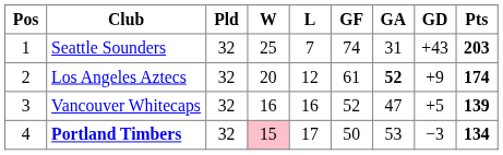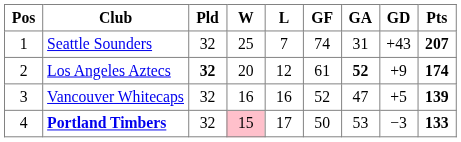 <table class="toccolours" border="1" cellpadding="4" cellspacing="0" style="text-align:center; border-collapse: collapse; margin:0;">
 <tr>
 <th width=30>Pos</th>
 <th>Club</th>
 <th width=30>Pld</th>
 <th width=30>W</th>
 <th width=30>L</th>
 <th width=30>GF</th>
 <th width=30>GA</th>
 <th width=30>GD</th>
 <th width=30>Pts</th>
 </tr>
 <tr>
 <td>1</td>
 <td align=left><a href='#'>Seattle Sounders</a></td>
 <td>32</td>
 <td>25</td>
 <td>7</td>
 <td>74</td>
 <td>31</td>
 <td>+43</td>
-<td><strong>203</strong></td>
+<td><strong>207</strong></td>
 </tr>
 <tr>
 <td>2</td>
 <td align=left><a href='#'>Los Angeles Aztecs</a></td>
-<td>32</td>
+<td><strong>32</strong></td>
 <td>20</td>
 <td>12</td>
 <td>61</td>
 <td><strong>52</strong></td>
 <td>+9</td>
 <td><strong>174</strong></td>
 </tr>
 <tr>
 <td>3</td>
 <td align=left><a href='#'>Vancouver Whitecaps</a></td>
 <td>32</td>
 <td>16</td>
 <td>16</td>
 <td>52</td>
 <td>47</td>
 <td>+5</td>
 <td><strong>139</strong></td>
 </tr>
 <tr>
 <td>4</td>
 <td align=left><strong><a href='#'>Portland Timbers</a></strong></td>
 <td>32</td>
 <td style="background: pink;">15</td>
 <td>17</td>
 <td>50</td>
 <td>53</td>
 <td>−3</td>
-<td><strong>134</strong></td>
+<td><strong>133</strong></td>
 </tr>
 </table>
